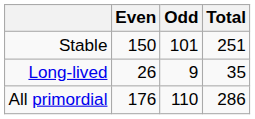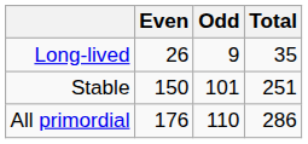 <table class="wikitable" align=center style="text-align:right;">
 <tr>
 <th></th>
 <th>Even</th>
 <th>Odd</th>
 <th>Total</th>
 </tr>
 <tr>
+<td><a href='#'>Long-lived</a></td>
+<td>26</td>
+<td>9</td>
+<td>35</td>
+</tr>
+<tr>
 <td>Stable</td>
 <td>150</td>
 <td>101</td>
 <td>251</td>
-</tr>
-<tr>
-<td><a href='#'>Long-lived</a></td>
-<td>26</td>
-<td>9</td>
-<td>35</td>
 </tr>
 <tr>
 <td>All <a href='#'>primordial</a></td>
 <td>176</td>
 <td>110</td>
 <td>286</td>
 </tr>
 </table>
